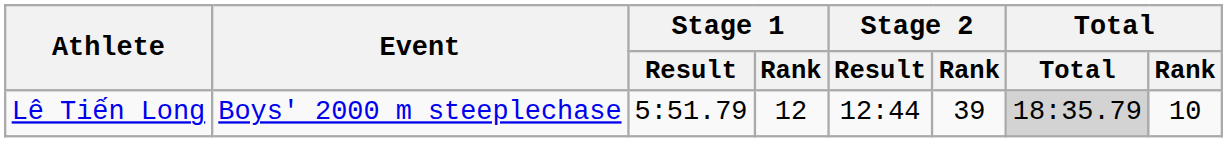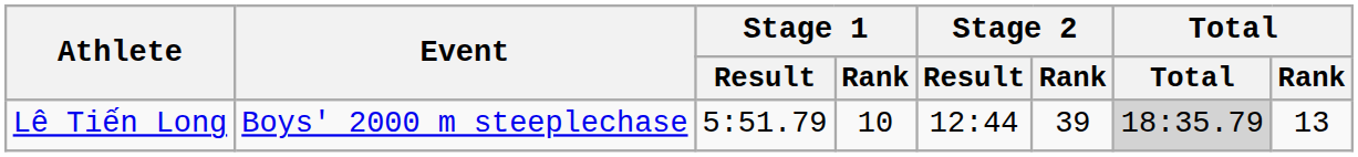 <table class="wikitable" style="font-size:90%">
 <tr>
 <th rowspan=2>Athlete</th>
 <th rowspan=2>Event</th>
 <th colspan=2>Stage 1</th>
 <th colspan=2>Stage 2</th>
 <th colspan=2>Total</th>
 </tr>
 <tr style="font-size:95%">
 <th>Result</th>
 <th>Rank</th>
 <th>Result</th>
 <th>Rank</th>
 <th>Total</th>
 <th>Rank</th>
 </tr>
 <tr align=center>
 <td align=left><a href='#'>Lê Tiến Long</a></td>
 <td align=left><a href='#'>Boys' 2000 m steeplechase</a></td>
 <td>5:51.79</td>
-<td>12</td>
+<td>10</td>
 <td>12:44</td>
 <td>39</td>
 <td style="background: lightgrey;">18:35.79</td>
-<td>10</td>
+<td>13</td>
 </tr>
 </table>
